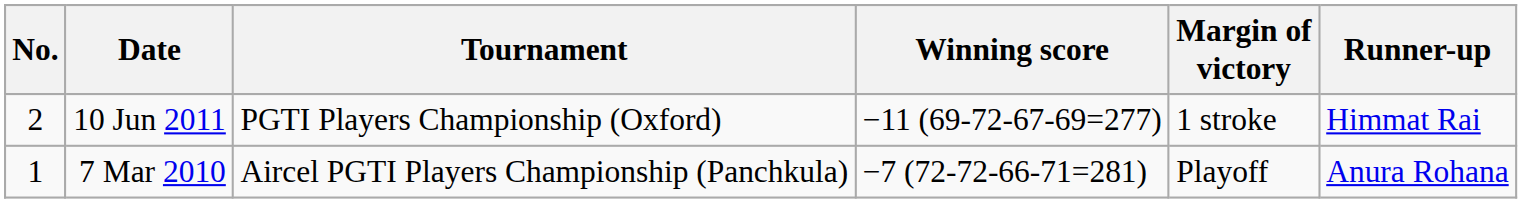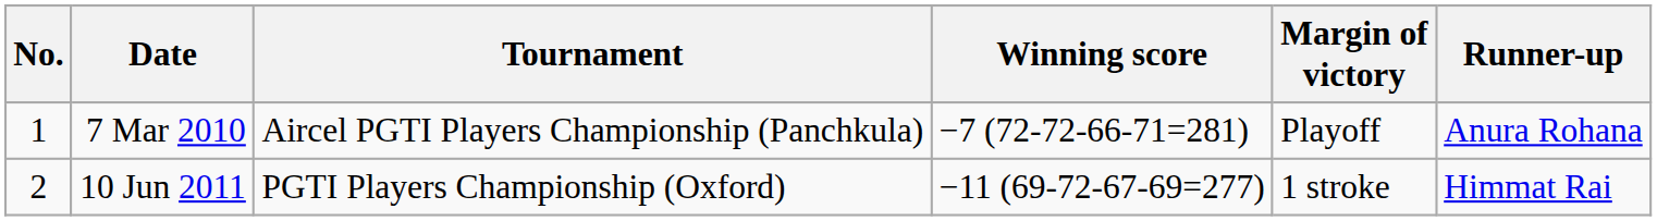 <table class="wikitable" style="font-size:95%;">
 <tr>
 <th>No.</th>
 <th>Date</th>
 <th>Tournament</th>
 <th>Winning score</th>
 <th>Margin of<br>victory</th>
 <th>Runner-up</th>
 </tr>
 <tr>
+<td align=center>1</td>
+<td align=right>7 Mar <a href='#'>2010</a></td>
+<td>Aircel PGTI Players Championship (Panchkula)</td>
+<td>−7 (72-72-66-71=281)</td>
+<td>Playoff</td>
+<td> <a href='#'>Anura Rohana</a></td>
+</tr>
+<tr>
 <td align=center>2</td>
 <td align=right>10 Jun <a href='#'>2011</a></td>
 <td>PGTI Players Championship (Oxford)</td>
 <td>−11 (69-72-67-69=277)</td>
 <td>1 stroke</td>
 <td> <a href='#'>Himmat Rai</a></td>
 </tr>
-<tr>
-<td align=center>1</td>
-<td align=right>7 Mar <a href='#'>2010</a></td>
-<td>Aircel PGTI Players Championship (Panchkula)</td>
-<td>−7 (72-72-66-71=281)</td>
-<td>Playoff</td>
-<td> <a href='#'>Anura Rohana</a></td>
-</tr>
 </table>
